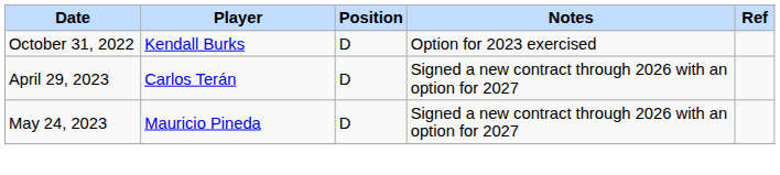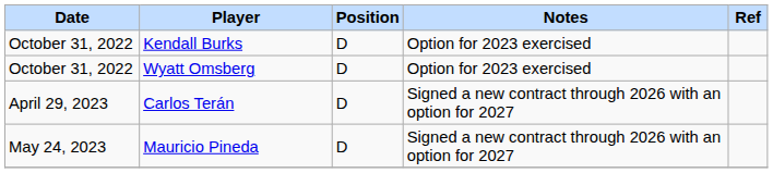 <table class="wikitable" style="text-align:left; font-size:95%;">
 <tr>
 <th style="background:#c2ddff; width:120px;">Date</th>
 <th style="background:#c2ddff; width:175px;">Player</th>
 <th style="background:#c2ddff; width:50px;">Position</th>
 <th style="background:#c2ddff; width:300px;">Notes</th>
 <th style="background:#c2ddff; width:30px;">Ref</th>
 </tr>
 <tr>
 <td>October 31, 2022</td>
 <td> <a href='#'>Kendall Burks</a></td>
+<td>D</td>
+<td>Option for 2023 exercised</td>
+<td></td>
+</tr>
+<tr>
+<td>October 31, 2022</td>
+<td> <a href='#'>Wyatt Omsberg</a></td>
 <td>D</td>
 <td>Option for 2023 exercised</td>
 <td></td>
 </tr>
 <tr>
 <td>April 29, 2023</td>
 <td> <a href='#'>Carlos Terán</a></td>
 <td>D</td>
 <td>Signed a new contract through 2026 with an option for 2027</td>
 <td></td>
 </tr>
 <tr>
 <td>May 24, 2023</td>
 <td> <a href='#'>Mauricio Pineda</a></td>
 <td>D</td>
 <td>Signed a new contract through 2026 with an option for 2027</td>
 <td></td>
 </tr>
 <tr>
 </tr>
 </table>
